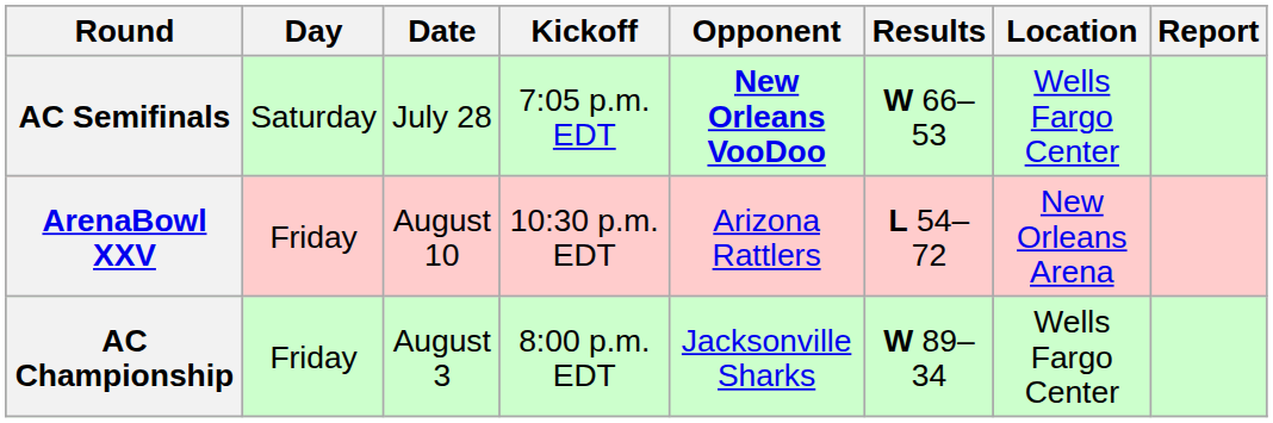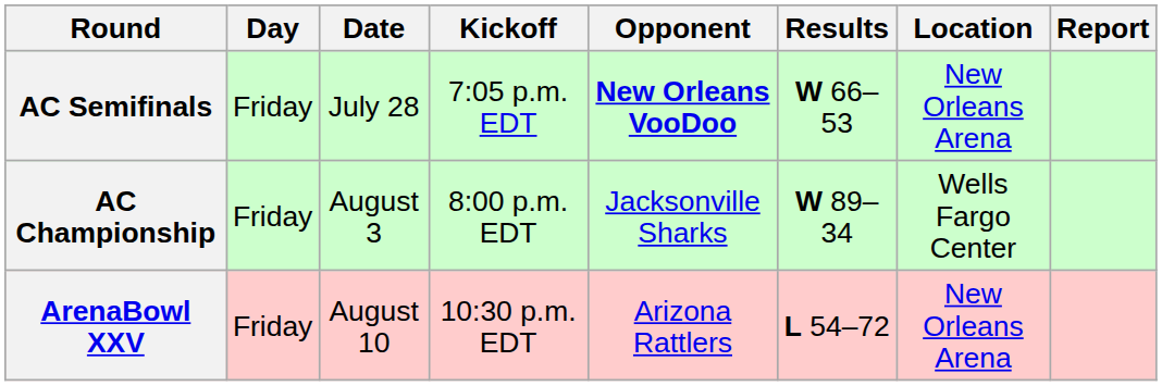 <table class="wikitable" style="font-size: 95%;">
 <tr>
 <th>Round</th>
 <th>Day</th>
 <th>Date</th>
 <th>Kickoff</th>
 <th>Opponent</th>
 <th>Results</th>
 <th>Location</th>
 <th>Report</th>
 </tr>
 <tr style="background:#cfc">
 <th align="center">AC Semifinals</th>
-<td align="center">Saturday</td>
+<td align="center">Friday</td>
 <td align="center">July 28</td>
 <td align="center">7:05 p.m. <a href='#'>EDT</a></td>
 <td align="center"><strong><a href='#'>New Orleans VooDoo</a></strong></td>
 <td align="center"><strong>W</strong> 66–53</td>
-<td align="center"><a href='#'>Wells Fargo Center</a></td>
-<td align="center"></td>
-</tr>
-<tr style="background:#fcc">
-<th align="center"><a href='#'>ArenaBowl XXV</a></th>
-<td align="center">Friday</td>
-<td align="center">August 10</td>
-<td align="center">10:30 p.m. EDT</td>
-<td align="center"><a href='#'>Arizona Rattlers</a></td>
-<td align="center"><strong>L</strong> 54–72</td>
 <td align="center"><a href='#'>New Orleans Arena</a></td>
 <td align="center"></td>
 </tr>
 <tr style="background:#cfc">
 <th align="center">AC Championship</th>
 <td align="center">Friday</td>
 <td align="center">August 3</td>
 <td align="center">8:00 p.m. EDT</td>
 <td align="center"><a href='#'>Jacksonville Sharks</a></td>
 <td align="center"><strong>W</strong> 89–34</td>
 <td align="center">Wells Fargo Center</td>
 <td align="center"></td>
 </tr>
+<tr style="background:#fcc">
+<th align="center"><a href='#'>ArenaBowl XXV</a></th>
+<td align="center">Friday</td>
+<td align="center">August 10</td>
+<td align="center">10:30 p.m. EDT</td>
+<td align="center"><a href='#'>Arizona Rattlers</a></td>
+<td align="center"><strong>L</strong> 54–72</td>
+<td align="center"><a href='#'>New Orleans Arena</a></td>
+<td align="center"></td>
+</tr>
 </table>
